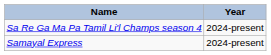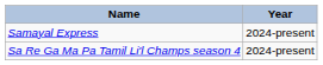 <table class="wikitable">
 <tr>
 <th style="background:LightSteelBlue;">Name</th>
 <th style="background:LightSteelBlue;">Year</th>
 </tr>
 <tr>
+<td><em><a href='#'>Samayal Express</a></em></td>
+<td>2024-present</td>
+</tr>
+<tr>
 <td><em><a href='#'>Sa Re Ga Ma Pa Tamil Li'l Champs season 4</a></em></td>
 <td>2024-present</td>
 </tr>
-<tr>
-<td><em><a href='#'>Samayal Express</a></em></td>
-<td>2024-present</td>
-</tr>
 </table>
